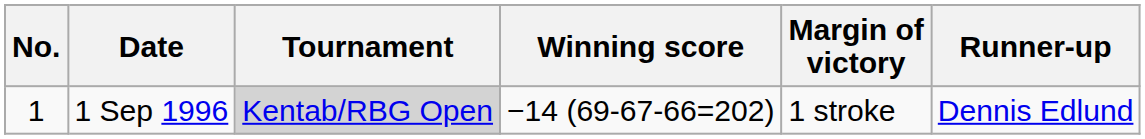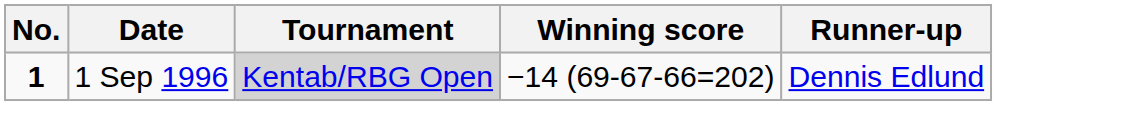 <table class="wikitable" style="font-size:95%;">
 <tr>
 <th>No.</th>
 <th>Date</th>
 <th>Tournament</th>
 <th>Winning score</th>
-<th>Margin of<br>victory</th>
 <th>Runner-up</th>
 </tr>
 <tr>
-<td align=center>1</td>
+<td align=center><strong>1</strong></td>
 <td align=right>1 Sep <a href='#'>1996</a></td>
 <td style="background: lightgrey;"><a href='#'>Kentab/RBG Open</a></td>
 <td>−14 (69-67-66=202)</td>
-<td>1 stroke</td>
 <td> <a href='#'>Dennis Edlund</a></td>
 </tr>
 </table>
